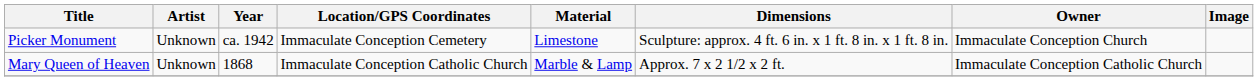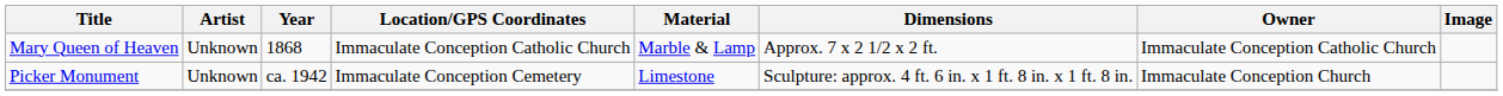 <table class="wikitable sortable">
 <tr>
 <th>Title</th>
 <th>Artist</th>
 <th>Year</th>
 <th>Location/GPS Coordinates</th>
 <th>Material</th>
 <th>Dimensions</th>
 <th>Owner</th>
 <th>Image</th>
 </tr>
 <tr>
+<td><a href='#'>Mary Queen of Heaven</a></td>
+<td>Unknown</td>
+<td>1868</td>
+<td>Immaculate Conception Catholic Church</td>
+<td><a href='#'>Marble</a> & <a href='#'>Lamp</a></td>
+<td>Approx. 7 x 2 1/2 x 2 ft.</td>
+<td>Immaculate Conception Catholic Church</td>
+<td></td>
+</tr>
+<tr>
 <td><a href='#'>Picker Monument</a></td>
 <td>Unknown</td>
 <td>ca. 1942</td>
 <td>Immaculate Conception Cemetery</td>
 <td><a href='#'>Limestone</a></td>
 <td>Sculpture: approx. 4 ft. 6 in. x 1 ft. 8 in. x 1 ft. 8 in.</td>
 <td>Immaculate Conception Church</td>
 <td></td>
 </tr>
 <tr>
-<td><a href='#'>Mary Queen of Heaven</a></td>
-<td>Unknown</td>
-<td>1868</td>
-<td>Immaculate Conception Catholic Church</td>
-<td><a href='#'>Marble</a> & <a href='#'>Lamp</a></td>
-<td>Approx. 7 x 2 1/2 x 2 ft.</td>
-<td>Immaculate Conception Catholic Church</td>
-<td></td>
-</tr>
-<tr>
 </tr>
 </table>
